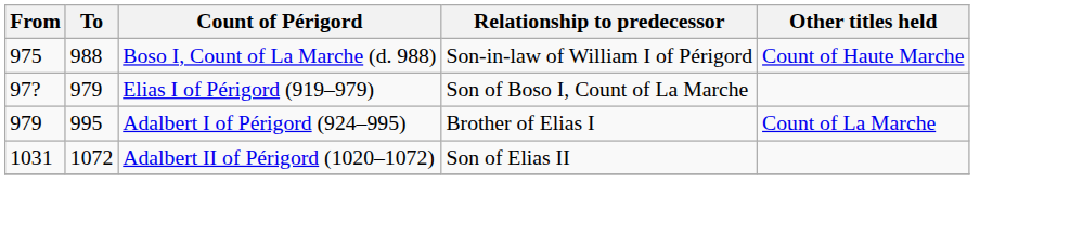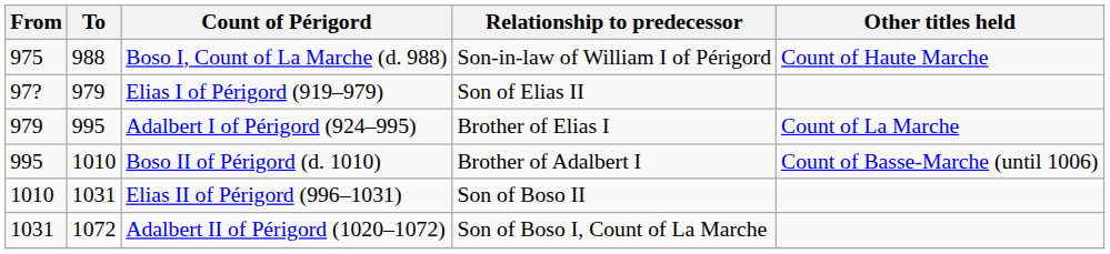 <table class="wikitable">
 <tr>
 <th>From</th>
 <th>To</th>
 <th>Count of Périgord</th>
 <th>Relationship to predecessor</th>
 <th>Other titles held</th>
 </tr>
 <tr>
 <td>975</td>
 <td>988</td>
 <td><a href='#'>Boso I, Count of La Marche</a> (d. 988)</td>
 <td>Son-in-law of William I of Périgord</td>
 <td><a href='#'>Count of Haute Marche</a></td>
 </tr>
 <tr>
 <td>97?</td>
 <td>979</td>
 <td><a href='#'>Elias I of Périgord</a> (919–979)</td>
-<td>Son of Boso I, Count of La Marche</td>
+<td>Son of Elias II</td>
 <td></td>
 </tr>
 <tr>
 <td>979</td>
 <td>995</td>
 <td><a href='#'>Adalbert I of Périgord</a> (924–995)</td>
 <td>Brother of Elias I</td>
 <td><a href='#'>Count of La Marche</a></td>
 </tr>
 <tr>
+<td>995</td>
+<td>1010</td>
+<td><a href='#'>Boso II of Périgord</a> (d. 1010)</td>
+<td>Brother of Adalbert I</td>
+<td><a href='#'>Count of Basse-Marche</a> (until 1006)</td>
+</tr>
+<tr>
+<td>1010</td>
+<td>1031</td>
+<td><a href='#'>Elias II of Périgord</a> (996–1031)</td>
+<td>Son of Boso II</td>
+<td></td>
+</tr>
+<tr>
 <td>1031</td>
 <td>1072</td>
 <td><a href='#'>Adalbert II of Périgord</a> (1020–1072)</td>
-<td>Son of Elias II</td>
+<td>Son of Boso I, Count of La Marche</td>
 <td></td>
 </tr>
 <tr>
 </tr>
 </table>
